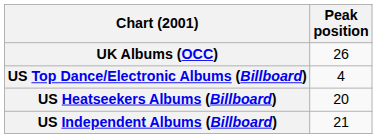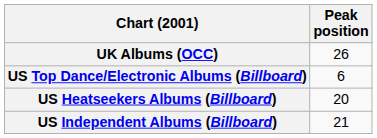 <table class="wikitable plainrowheaders sortable" style="text-align:center;" border="1">
 <tr>
 <th scope="col">Chart (2001)</th>
 <th scope="col">Peak<br>position</th>
 </tr>
 <tr>
 <th scope="row">UK Albums (<a href='#'>OCC</a>)</th>
 <td>26</td>
 </tr>
 <tr>
 <th scope="row">US <a href='#'>Top Dance/Electronic Albums</a> (<em><a href='#'>Billboard</a></em>)</th>
-<td>4</td>
+<td>6</td>
 </tr>
 <tr>
 <th scope="row">US <a href='#'>Heatseekers Albums</a> (<em><a href='#'>Billboard</a></em>)</th>
 <td>20</td>
 </tr>
 <tr>
 <th scope="row">US <a href='#'>Independent Albums</a> (<em><a href='#'>Billboard</a></em>)</th>
 <td>21</td>
 </tr>
 </table>
